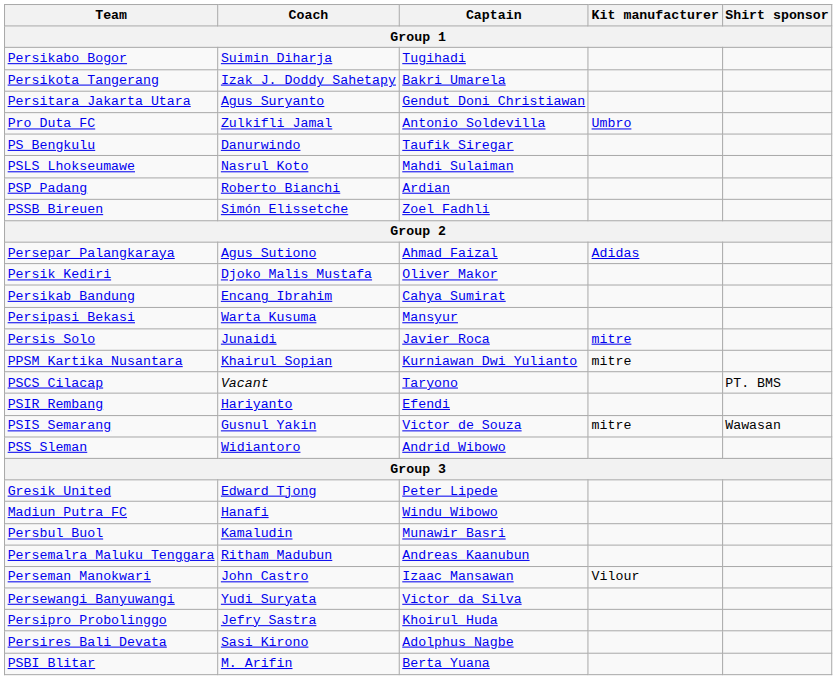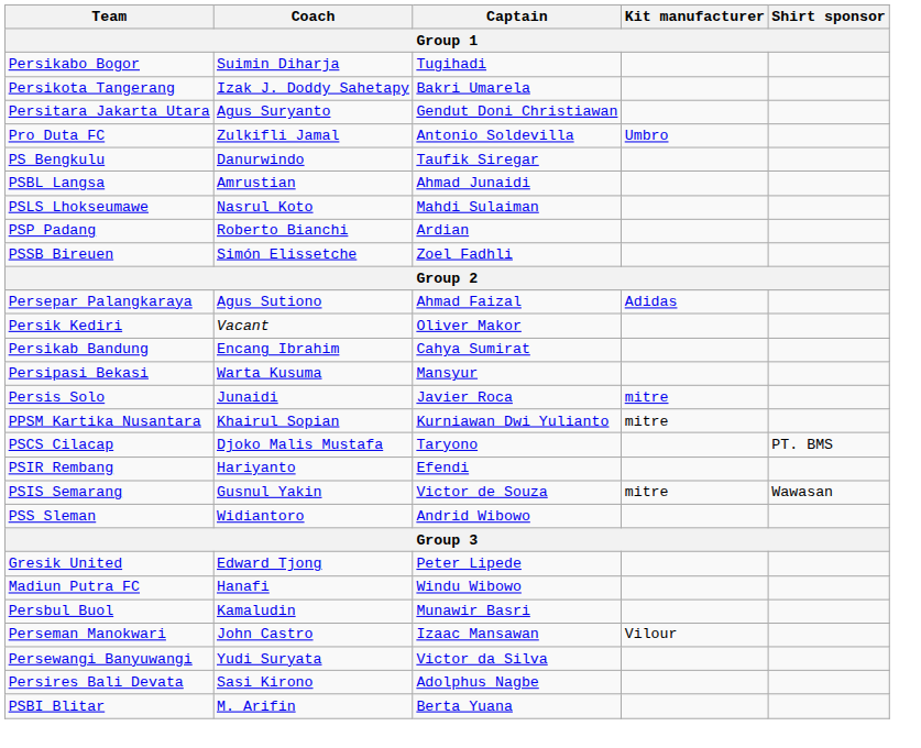 <table class="wikitable sortable">
 <tr>
 <th>Team</th>
 <th>Coach</th>
 <th>Captain</th>
 <th>Kit manufacturer</th>
 <th>Shirt sponsor</th>
 </tr>
 <tr>
 <th colspan="5">Group 1</th>
 </tr>
 <tr>
 <td><a href='#'>Persikabo Bogor</a></td>
 <td><a href='#'>Suimin Diharja</a></td>
 <td><a href='#'>Tugihadi</a></td>
 <td></td>
 <td></td>
 </tr>
 <tr>
 <td><a href='#'>Persikota Tangerang</a></td>
 <td><a href='#'>Izak J. Doddy Sahetapy</a></td>
 <td><a href='#'>Bakri Umarela</a></td>
 <td></td>
 <td></td>
 </tr>
 <tr>
 <td><a href='#'>Persitara Jakarta Utara</a></td>
 <td><a href='#'>Agus Suryanto</a></td>
 <td><a href='#'>Gendut Doni Christiawan</a></td>
 <td></td>
 <td></td>
 </tr>
 <tr>
 <td><a href='#'>Pro Duta FC</a></td>
 <td><a href='#'>Zulkifli Jamal</a></td>
 <td><a href='#'>Antonio Soldevilla</a></td>
 <td><a href='#'>Umbro</a></td>
 <td></td>
 </tr>
 <tr>
 <td><a href='#'>PS Bengkulu</a></td>
 <td><a href='#'>Danurwindo</a></td>
 <td><a href='#'>Taufik Siregar</a></td>
 <td></td>
 <td></td>
 </tr>
 <tr>
+<td><a href='#'>PSBL Langsa</a></td>
+<td><a href='#'>Amrustian</a></td>
+<td><a href='#'>Ahmad Junaidi</a></td>
+<td></td>
+<td></td>
+</tr>
+<tr>
 <td><a href='#'>PSLS Lhokseumawe</a></td>
 <td><a href='#'>Nasrul Koto</a></td>
 <td><a href='#'>Mahdi Sulaiman</a></td>
 <td></td>
 <td></td>
 </tr>
 <tr>
 <td><a href='#'>PSP Padang</a></td>
 <td><a href='#'>Roberto Bianchi</a></td>
 <td><a href='#'>Ardian</a></td>
 <td></td>
 <td></td>
 </tr>
 <tr>
 <td><a href='#'>PSSB Bireuen</a></td>
 <td><a href='#'>Simón Elissetche</a></td>
 <td><a href='#'>Zoel Fadhli</a></td>
 <td></td>
 <td></td>
 </tr>
 <tr>
 <th colspan="5">Group 2</th>
 </tr>
 <tr>
 <td><a href='#'>Persepar Palangkaraya</a></td>
 <td><a href='#'>Agus Sutiono</a></td>
 <td><a href='#'>Ahmad Faizal</a></td>
 <td><a href='#'>Adidas</a></td>
 <td></td>
 </tr>
 <tr>
 <td><a href='#'>Persik Kediri</a></td>
-<td><a href='#'>Djoko Malis Mustafa</a></td>
+<td><em>Vacant</em></td>
 <td><a href='#'>Oliver Makor</a></td>
 <td></td>
 <td></td>
 </tr>
 <tr>
 <td><a href='#'>Persikab Bandung</a></td>
 <td><a href='#'>Encang Ibrahim</a></td>
 <td><a href='#'>Cahya Sumirat</a></td>
 <td></td>
 <td></td>
 </tr>
 <tr>
 <td><a href='#'>Persipasi Bekasi</a></td>
 <td><a href='#'>Warta Kusuma</a></td>
 <td><a href='#'>Mansyur</a></td>
 <td></td>
 <td></td>
 </tr>
 <tr>
 <td><a href='#'>Persis Solo</a></td>
 <td><a href='#'>Junaidi</a></td>
 <td><a href='#'>Javier Roca</a></td>
 <td><a href='#'>mitre</a></td>
 <td></td>
 </tr>
 <tr>
 <td><a href='#'>PPSM Kartika Nusantara</a></td>
 <td><a href='#'>Khairul Sopian</a></td>
 <td><a href='#'>Kurniawan Dwi Yulianto</a></td>
 <td>mitre</td>
 <td></td>
 </tr>
 <tr>
 <td><a href='#'>PSCS Cilacap</a></td>
-<td><em>Vacant</em></td>
+<td><a href='#'>Djoko Malis Mustafa</a></td>
 <td><a href='#'>Taryono</a></td>
 <td></td>
 <td>PT. BMS</td>
 </tr>
 <tr>
 <td><a href='#'>PSIR Rembang</a></td>
 <td><a href='#'>Hariyanto</a></td>
 <td><a href='#'>Efendi</a></td>
 <td></td>
 <td></td>
 </tr>
 <tr>
 <td><a href='#'>PSIS Semarang</a></td>
 <td><a href='#'>Gusnul Yakin</a></td>
 <td><a href='#'>Victor de Souza</a></td>
 <td>mitre</td>
 <td>Wawasan</td>
 </tr>
 <tr>
 <td><a href='#'>PSS Sleman</a></td>
 <td><a href='#'>Widiantoro</a></td>
 <td><a href='#'>Andrid Wibowo</a></td>
 <td></td>
 <td></td>
 </tr>
 <tr>
 <th colspan="5">Group 3</th>
 </tr>
 <tr>
 <td><a href='#'>Gresik United</a></td>
 <td><a href='#'>Edward Tjong</a></td>
 <td><a href='#'>Peter Lipede</a></td>
 <td></td>
 <td></td>
 </tr>
 <tr>
 <td><a href='#'>Madiun Putra FC</a></td>
 <td><a href='#'>Hanafi</a></td>
 <td><a href='#'>Windu Wibowo</a></td>
 <td></td>
 <td></td>
 </tr>
 <tr>
 <td><a href='#'>Persbul Buol</a></td>
 <td><a href='#'>Kamaludin</a></td>
 <td><a href='#'>Munawir Basri</a></td>
 <td></td>
 <td></td>
 </tr>
 <tr>
-<td><a href='#'>Persemalra Maluku Tenggara</a></td>
-<td><a href='#'>Ritham Madubun</a></td>
-<td><a href='#'>Andreas Kaanubun</a></td>
-<td></td>
-<td></td>
-</tr>
-<tr>
 <td><a href='#'>Perseman Manokwari</a></td>
 <td><a href='#'>John Castro</a></td>
 <td><a href='#'>Izaac Mansawan</a></td>
 <td>Vilour</td>
 <td></td>
 </tr>
 <tr>
 <td><a href='#'>Persewangi Banyuwangi</a></td>
 <td><a href='#'>Yudi Suryata</a></td>
 <td><a href='#'>Victor da Silva</a></td>
-<td></td>
-<td></td>
-</tr>
-<tr>
-<td><a href='#'>Persipro Probolinggo</a></td>
-<td><a href='#'>Jefry Sastra</a></td>
-<td><a href='#'>Khoirul Huda</a></td>
 <td></td>
 <td></td>
 </tr>
 <tr>
 <td><a href='#'>Persires Bali Devata</a></td>
 <td><a href='#'>Sasi Kirono</a></td>
 <td><a href='#'>Adolphus Nagbe</a></td>
 <td></td>
 <td></td>
 </tr>
 <tr>
 <td><a href='#'>PSBI Blitar</a></td>
 <td><a href='#'>M. Arifin</a></td>
 <td><a href='#'>Berta Yuana</a></td>
 <td></td>
 <td></td>
 </tr>
 </table>
